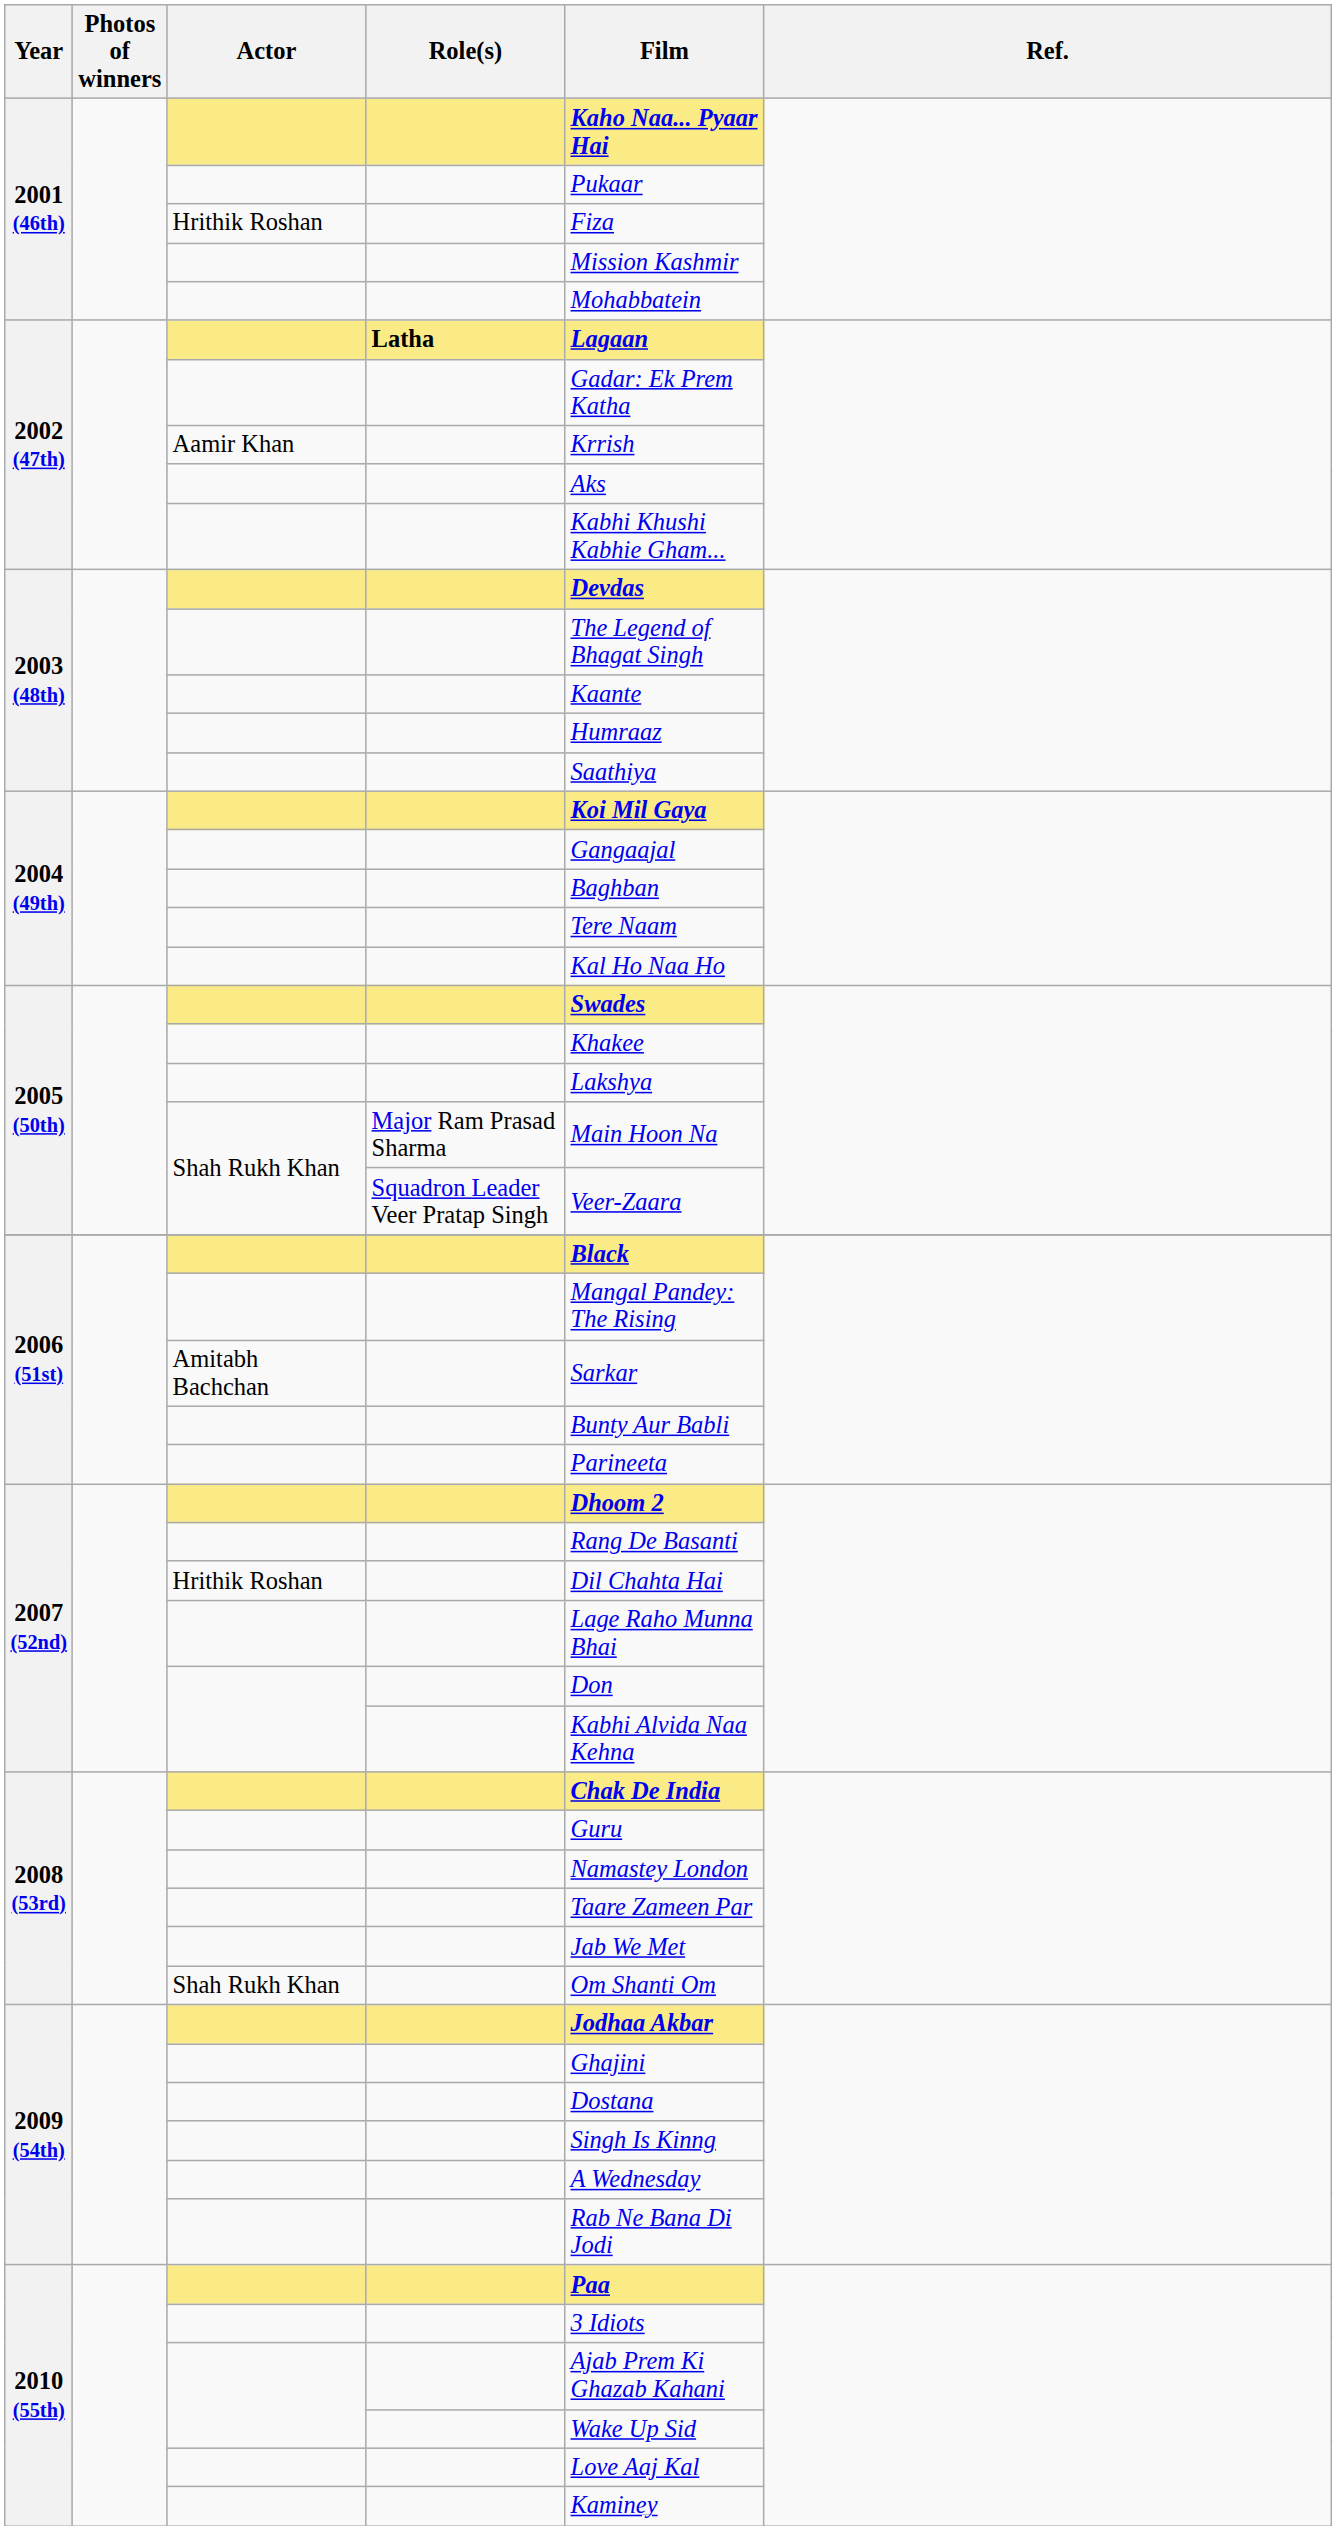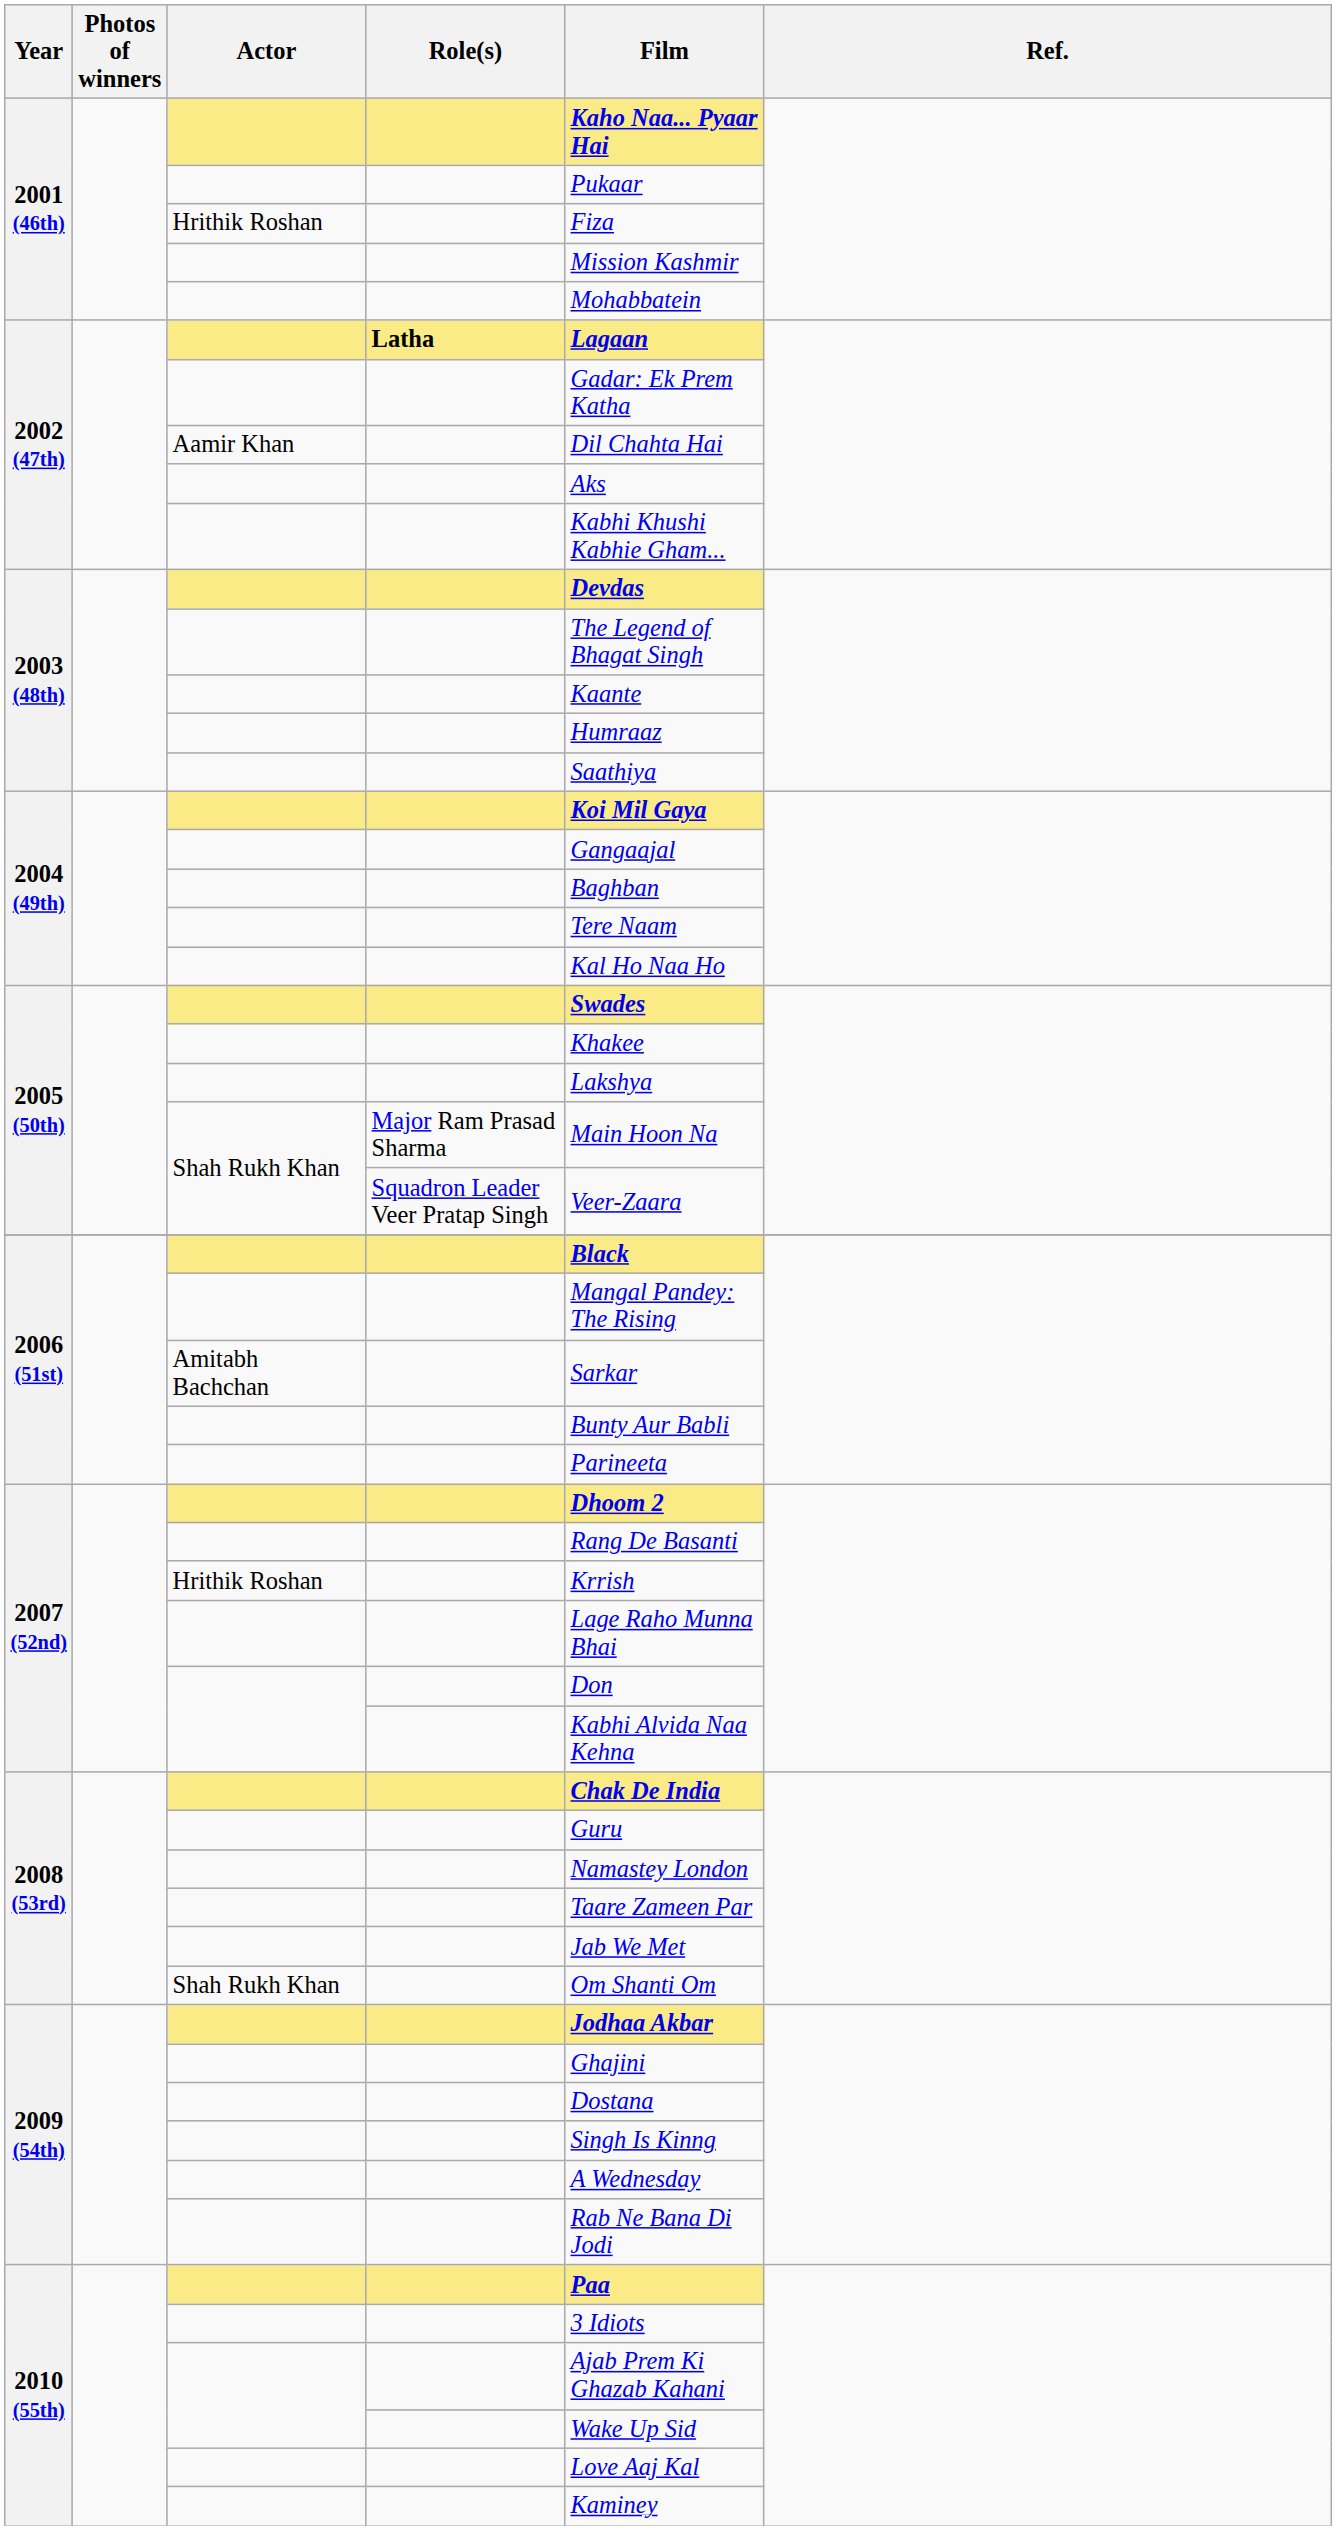 <table class="wikitable sortable" style="text-align:left;">
 <tr>
 <th scope="col" style="width:5%; text-align:center;">Year</th>
 <th scope="col" style="width:3%;text-align:center;">Photos of winners</th>
 <th scope="col" style="width:15%;text-align:center;">Actor</th>
 <th scope="col" style="width:15%;text-align:center;">Role(s)</th>
 <th scope="col" style="width:15%;text-align:center;">Film</th>
 <th>Ref.</th>
 </tr>
 <tr>
 <th scope="row" rowspan=5 style="text-align:center">2001 <br><small><a href='#'>(46th)</a> </small></th>
 <td rowspan=5 style="text-align:center"></td>
 <td style="background:#FAEB86;"><strong></strong> </td>
 <td style="background:#FAEB86;"><strong></strong></td>
 <td style="background:#FAEB86;"><strong><em><a href='#'>Kaho Naa... Pyaar Hai</a></em></strong></td>
 <td rowspan="5"></td>
 </tr>
 <tr>
 <td></td>
 <td></td>
 <td><em><a href='#'>Pukaar</a></em></td>
 </tr>
 <tr>
 <td>Hrithik Roshan</td>
 <td></td>
 <td><em><a href='#'>Fiza</a></em></td>
 </tr>
 <tr>
 <td></td>
 <td></td>
 <td><em><a href='#'>Mission Kashmir</a></em></td>
 </tr>
 <tr>
 <td></td>
 <td></td>
 <td><em><a href='#'>Mohabbatein</a></em></td>
 </tr>
 <tr>
 <th scope="row" rowspan=5 style="text-align:center">2002 <br><small><a href='#'>(47th)</a> </small></th>
 <td rowspan=5 style="text-align:center"></td>
 <td style="background:#FAEB86;"><strong></strong> </td>
 <td style="background:#FAEB86;"><strong></strong> <strong>Latha</strong></td>
 <td style="background:#FAEB86;"><strong><em><a href='#'>Lagaan</a></em></strong></td>
 <td rowspan="5"></td>
 </tr>
 <tr>
 <td></td>
 <td></td>
 <td><em><a href='#'>Gadar: Ek Prem Katha</a></em></td>
 </tr>
 <tr>
 <td>Aamir Khan</td>
 <td></td>
-<td><em><a href='#'>Krrish</a></em></td>
+<td><em><a href='#'>Dil Chahta Hai</a></em></td>
 </tr>
 <tr>
 <td></td>
 <td></td>
 <td><em><a href='#'>Aks</a></em></td>
 </tr>
 <tr>
 <td></td>
 <td></td>
 <td><em><a href='#'>Kabhi Khushi Kabhie Gham...</a></em></td>
 </tr>
 <tr>
 <th scope="row" rowspan=5 style="text-align:center">2003 <br><small><a href='#'>(48th)</a> </small></th>
 <td rowspan=5 style="text-align:center"></td>
 <td style="background:#FAEB86;"><strong></strong> </td>
 <td style="background:#FAEB86;"><strong></strong></td>
 <td style="background:#FAEB86;"><strong><em><a href='#'>Devdas</a></em></strong></td>
 <td rowspan="5"></td>
 </tr>
 <tr>
 <td></td>
 <td></td>
 <td><em><a href='#'>The Legend of Bhagat Singh</a></em></td>
 </tr>
 <tr>
 <td></td>
 <td></td>
 <td><em><a href='#'>Kaante</a></em></td>
 </tr>
 <tr>
 <td></td>
 <td></td>
 <td><em><a href='#'>Humraaz</a></em></td>
 </tr>
 <tr>
 <td></td>
 <td></td>
 <td><em><a href='#'>Saathiya</a></em></td>
 </tr>
 <tr>
 <th scope="row" rowspan=5 style="text-align:center">2004 <br><small><a href='#'>(49th)</a> </small></th>
 <td rowspan=5 style="text-align:center"></td>
 <td style="background:#FAEB86;"><strong></strong> </td>
 <td style="background:#FAEB86;"><strong></strong></td>
 <td style="background:#FAEB86;"><strong><em><a href='#'>Koi Mil Gaya</a></em></strong></td>
 <td rowspan="5"></td>
 </tr>
 <tr>
 <td></td>
 <td></td>
 <td><em><a href='#'>Gangaajal</a></em></td>
 </tr>
 <tr>
 <td></td>
 <td></td>
 <td><em><a href='#'>Baghban</a></em></td>
 </tr>
 <tr>
 <td></td>
 <td></td>
 <td><em><a href='#'>Tere Naam</a></em></td>
 </tr>
 <tr>
 <td></td>
 <td></td>
 <td><em><a href='#'>Kal Ho Naa Ho</a></em></td>
 </tr>
 <tr>
 <th rowspan="5" scope="row" style="text-align:center">2005 <br><small><a href='#'>(50th)</a> </small></th>
 <td rowspan="5" style="text-align:center"></td>
 <td style="background:#FAEB86;"><strong></strong> </td>
 <td style="background:#FAEB86;"><strong></strong></td>
 <td style="background:#FAEB86;"><strong><em><a href='#'>Swades</a></em></strong></td>
 <td rowspan="5"></td>
 </tr>
 <tr>
 <td></td>
 <td></td>
 <td><em><a href='#'>Khakee</a></em></td>
 </tr>
 <tr>
 <td></td>
 <td></td>
 <td><em><a href='#'>Lakshya</a></em></td>
 </tr>
 <tr>
 <td rowspan="2">Shah Rukh Khan</td>
 <td><a href='#'>Major</a> Ram Prasad Sharma</td>
 <td><em><a href='#'>Main Hoon Na</a></em></td>
 </tr>
 <tr>
 <td><a href='#'>Squadron Leader</a> Veer Pratap Singh</td>
 <td><em><a href='#'>Veer-Zaara</a></em></td>
 </tr>
 <tr>
 </tr>
 <tr>
 <th scope="row" rowspan=5 style="text-align:center">2006 <br><small><a href='#'>(51st)</a> </small></th>
 <td rowspan=5 style="text-align:center"></td>
 <td style="background:#FAEB86;"><strong></strong> </td>
 <td style="background:#FAEB86;"><strong></strong></td>
 <td style="background:#FAEB86;"><strong><em><a href='#'>Black</a></em></strong></td>
 <td rowspan="5"></td>
 </tr>
 <tr>
 <td></td>
 <td></td>
 <td><em><a href='#'>Mangal Pandey: The Rising</a></em></td>
 </tr>
 <tr>
 <td>Amitabh Bachchan</td>
 <td></td>
 <td><em><a href='#'>Sarkar</a></em></td>
 </tr>
 <tr>
 <td></td>
 <td></td>
 <td><em><a href='#'>Bunty Aur Babli</a></em></td>
 </tr>
 <tr>
 <td></td>
 <td></td>
 <td><em><a href='#'>Parineeta</a></em></td>
 </tr>
 <tr>
 <th scope="row" rowspan=6 style="text-align:center">2007 <br><small><a href='#'>(52nd)</a> </small></th>
 <td rowspan=6 style="text-align:center"></td>
 <td style="background:#FAEB86;"><strong></strong> </td>
 <td style="background:#FAEB86;"><strong></strong></td>
 <td style="background:#FAEB86;"><strong><em><a href='#'>Dhoom 2</a></em></strong></td>
 <td rowspan="6"></td>
 </tr>
 <tr>
 <td></td>
 <td></td>
 <td><em><a href='#'>Rang De Basanti</a></em></td>
 </tr>
 <tr>
 <td>Hrithik Roshan</td>
 <td></td>
-<td><em><a href='#'>Dil Chahta Hai</a></em></td>
+<td><em><a href='#'>Krrish</a></em></td>
 </tr>
 <tr>
 <td></td>
 <td></td>
 <td><em><a href='#'>Lage Raho Munna Bhai</a></em></td>
 </tr>
 <tr>
 <td rowspan=2></td>
 <td></td>
 <td><em><a href='#'>Don</a></em></td>
 </tr>
 <tr>
 <td></td>
 <td><em><a href='#'>Kabhi Alvida Naa Kehna</a></em></td>
 </tr>
 <tr>
 <th scope="row" rowspan=6 style="text-align:center">2008 <br><small><a href='#'>(53rd)</a> </small></th>
 <td rowspan=6 style="text-align:center"></td>
 <td style="background:#FAEB86;"><strong></strong> </td>
 <td style="background:#FAEB86;"><strong></strong></td>
 <td style="background:#FAEB86;"><strong><em><a href='#'>Chak De India</a></em></strong></td>
 <td rowspan="6"></td>
 </tr>
 <tr>
 <td></td>
 <td></td>
 <td><em><a href='#'>Guru</a></em></td>
 </tr>
 <tr>
 <td></td>
 <td></td>
 <td><em><a href='#'>Namastey London</a></em></td>
 </tr>
 <tr>
 <td></td>
 <td></td>
 <td><em><a href='#'>Taare Zameen Par</a></em></td>
 </tr>
 <tr>
 <td></td>
 <td></td>
 <td><em><a href='#'>Jab We Met</a></em></td>
 </tr>
 <tr>
 <td>Shah Rukh Khan</td>
 <td></td>
 <td><em><a href='#'>Om Shanti Om</a></em></td>
 </tr>
 <tr>
 <th scope="row" rowspan=6 style="text-align:center">2009 <br><small><a href='#'>(54th)</a> </small></th>
 <td rowspan=6 style="text-align:center"></td>
 <td style="background:#FAEB86;"><strong></strong> </td>
 <td style="background:#FAEB86;"><strong></strong></td>
 <td style="background:#FAEB86;"><strong><em><a href='#'>Jodhaa Akbar</a></em></strong></td>
 <td rowspan="6"></td>
 </tr>
 <tr>
 <td></td>
 <td></td>
 <td><em><a href='#'>Ghajini</a></em></td>
 </tr>
 <tr>
 <td></td>
 <td></td>
 <td><em><a href='#'>Dostana</a></em></td>
 </tr>
 <tr>
 <td></td>
 <td></td>
 <td><em><a href='#'>Singh Is Kinng</a></em></td>
 </tr>
 <tr>
 <td></td>
 <td></td>
 <td><em><a href='#'>A Wednesday</a></em></td>
 </tr>
 <tr>
 <td></td>
 <td></td>
 <td><em><a href='#'>Rab Ne Bana Di Jodi</a></em></td>
 </tr>
 <tr>
 <th scope="row" rowspan=6 style="text-align:center">2010 <br><small><a href='#'>(55th)</a> </small></th>
 <td rowspan=6 style="text-align:center"></td>
 <td style="background:#FAEB86;"><strong></strong> </td>
 <td style="background:#FAEB86;"><strong></strong></td>
 <td style="background:#FAEB86;"><strong><em><a href='#'>Paa</a></em></strong></td>
 <td rowspan="6"></td>
 </tr>
 <tr>
 <td></td>
 <td></td>
 <td><em><a href='#'>3 Idiots</a></em></td>
 </tr>
 <tr>
 <td rowspan=2></td>
 <td></td>
 <td><em><a href='#'>Ajab Prem Ki Ghazab Kahani</a></em></td>
 </tr>
 <tr>
 <td></td>
 <td><em><a href='#'>Wake Up Sid</a></em></td>
 </tr>
 <tr>
 <td></td>
 <td></td>
 <td><em><a href='#'>Love Aaj Kal</a></em></td>
 </tr>
 <tr>
 <td></td>
 <td></td>
 <td><em><a href='#'>Kaminey</a></em></td>
 </tr>
 </table>
